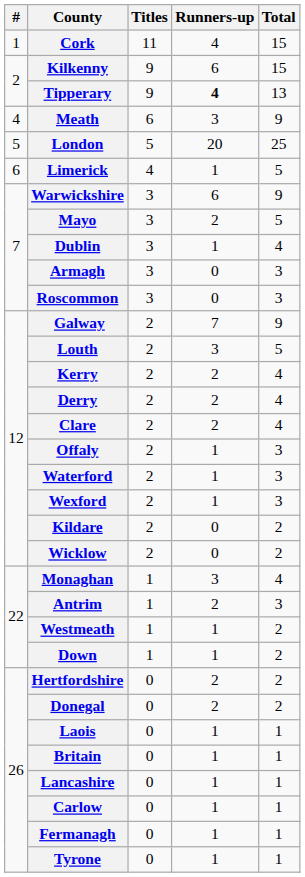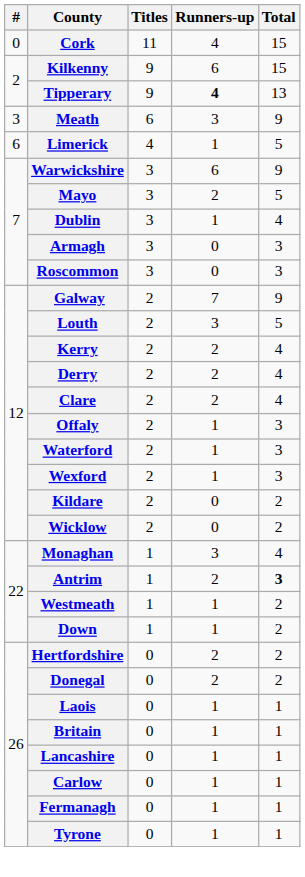 <table class="wikitable plainrowheaders sortable" style="text-align:center; font-size:80%">
 <tr>
 <th>#</th>
 <th>County</th>
 <th>Titles</th>
 <th>Runners-up</th>
 <th>Total</th>
 </tr>
 <tr align="center">
-<td>1</td>
+<td>0</td>
 <th scope="row"> <a href='#'>Cork</a></th>
 <td>11</td>
 <td>4</td>
 <td>15</td>
 </tr>
 <tr align="center">
 <td rowspan="2">2</td>
 <th scope="row"> <a href='#'>Kilkenny</a></th>
 <td>9</td>
 <td>6</td>
 <td>15</td>
 </tr>
 <tr align="center">
 <th scope="row"> <a href='#'>Tipperary</a></th>
 <td>9</td>
 <td><strong>4</strong></td>
 <td>13</td>
 </tr>
 <tr align="center">
-<td>4</td>
+<td>3</td>
 <th scope="row"> <a href='#'>Meath</a></th>
 <td>6</td>
 <td>3</td>
 <td>9</td>
-</tr>
-<tr align="center">
-<td>5</td>
-<th scope="row"> <a href='#'>London</a></th>
-<td>5</td>
-<td>20</td>
-<td>25</td>
 </tr>
 <tr align="center">
 <td>6</td>
 <th scope="row"> <a href='#'>Limerick</a></th>
 <td>4</td>
 <td>1</td>
 <td>5</td>
 </tr>
 <tr align="center">
 <td rowspan="5">7</td>
 <th scope="row"> <a href='#'>Warwickshire</a></th>
 <td>3</td>
 <td>6</td>
 <td>9</td>
 </tr>
 <tr align="center">
 <th scope="row"> <a href='#'>Mayo</a></th>
 <td>3</td>
 <td>2</td>
 <td>5</td>
 </tr>
 <tr align="center">
 <th scope="row"> <a href='#'>Dublin</a></th>
 <td>3</td>
 <td>1</td>
 <td>4</td>
 </tr>
 <tr align="center">
 <th scope="row"> <a href='#'>Armagh</a></th>
 <td>3</td>
 <td>0</td>
 <td>3</td>
 </tr>
 <tr align="center">
 <th scope="row"> <a href='#'>Roscommon</a></th>
 <td>3</td>
 <td>0</td>
 <td>3</td>
 </tr>
 <tr align="center">
 <td rowspan="10">12</td>
 <th scope="row"> <a href='#'>Galway</a></th>
 <td>2</td>
 <td>7</td>
 <td>9</td>
 </tr>
 <tr align="center">
 <th scope="row"> <a href='#'>Louth</a></th>
 <td>2</td>
 <td>3</td>
 <td>5</td>
 </tr>
 <tr align="center">
 <th scope="row"> <a href='#'>Kerry</a></th>
 <td>2</td>
 <td>2</td>
 <td>4</td>
 </tr>
 <tr align="center">
 <th scope="row"> <a href='#'>Derry</a></th>
 <td>2</td>
 <td>2</td>
 <td>4</td>
 </tr>
 <tr align="center">
 <th scope="row"> <a href='#'>Clare</a></th>
 <td>2</td>
 <td>2</td>
 <td>4</td>
 </tr>
 <tr align="center">
 <th scope="row"> <a href='#'>Offaly</a></th>
 <td>2</td>
 <td>1</td>
 <td>3</td>
 </tr>
 <tr align="center">
 <th scope="row"> <a href='#'>Waterford</a></th>
 <td>2</td>
 <td>1</td>
 <td>3</td>
 </tr>
 <tr align="center">
 <th scope="row"> <a href='#'>Wexford</a></th>
 <td>2</td>
 <td>1</td>
 <td>3</td>
 </tr>
 <tr align="center">
 <th scope="row"> <a href='#'>Kildare</a></th>
 <td>2</td>
 <td>0</td>
 <td>2</td>
 </tr>
 <tr align="center">
 <th scope="row"> <a href='#'>Wicklow</a></th>
 <td>2</td>
 <td>0</td>
 <td>2</td>
 </tr>
 <tr align="center">
 <td rowspan="4">22</td>
 <th scope="row"> <a href='#'>Monaghan</a></th>
 <td>1</td>
 <td>3</td>
 <td>4</td>
 </tr>
 <tr align="center">
 <th scope="row"> <a href='#'>Antrim</a></th>
 <td>1</td>
 <td>2</td>
-<td>3</td>
+<td><strong>3</strong></td>
 </tr>
 <tr align="center">
 <th scope="row"> <a href='#'>Westmeath</a></th>
 <td>1</td>
 <td>1</td>
 <td>2</td>
 </tr>
 <tr align="center">
 <th scope="row"> <a href='#'>Down</a></th>
 <td>1</td>
 <td>1</td>
 <td>2</td>
 </tr>
 <tr align="center">
 <td rowspan="8">26</td>
 <th scope="row"> <a href='#'>Hertfordshire</a></th>
 <td>0</td>
 <td>2</td>
 <td>2</td>
 </tr>
 <tr align="center">
 <th scope="row"> <a href='#'>Donegal</a></th>
 <td>0</td>
 <td>2</td>
 <td>2</td>
 </tr>
 <tr align="center">
 <th scope="row"> <a href='#'>Laois</a></th>
 <td>0</td>
 <td>1</td>
 <td>1</td>
 </tr>
 <tr align="center">
 <th scope="row"> <a href='#'>Britain</a></th>
 <td>0</td>
 <td>1</td>
 <td>1</td>
 </tr>
 <tr align="center">
 <th scope="row"> <a href='#'>Lancashire</a></th>
 <td>0</td>
 <td>1</td>
 <td>1</td>
 </tr>
 <tr align="center">
 <th scope="row"> <a href='#'>Carlow</a></th>
 <td>0</td>
 <td>1</td>
 <td>1</td>
 </tr>
 <tr align="center">
 <th scope="row"> <a href='#'>Fermanagh</a></th>
 <td>0</td>
 <td>1</td>
 <td>1</td>
 </tr>
 <tr align="center">
 <th scope="row"> <a href='#'>Tyrone</a></th>
 <td>0</td>
 <td>1</td>
 <td>1</td>
 </tr>
 </table>
